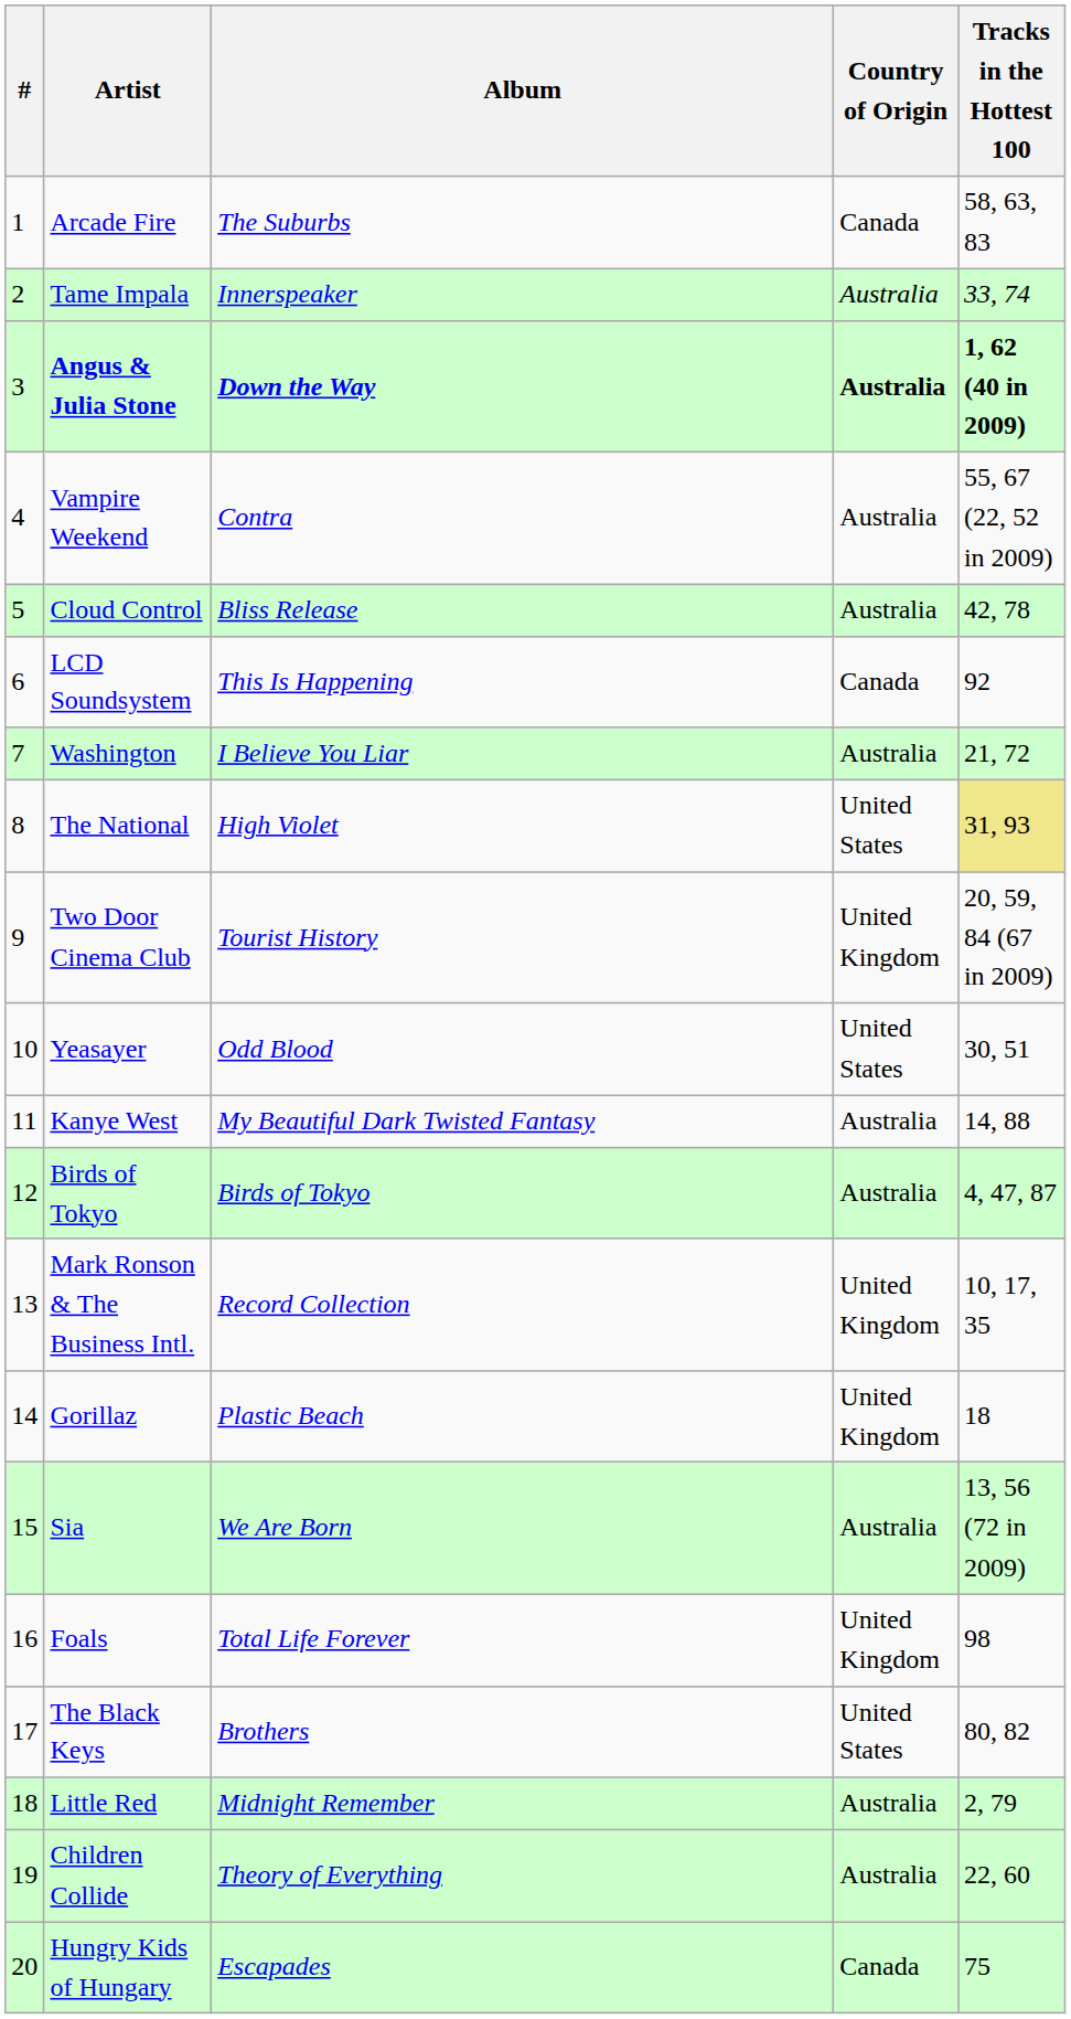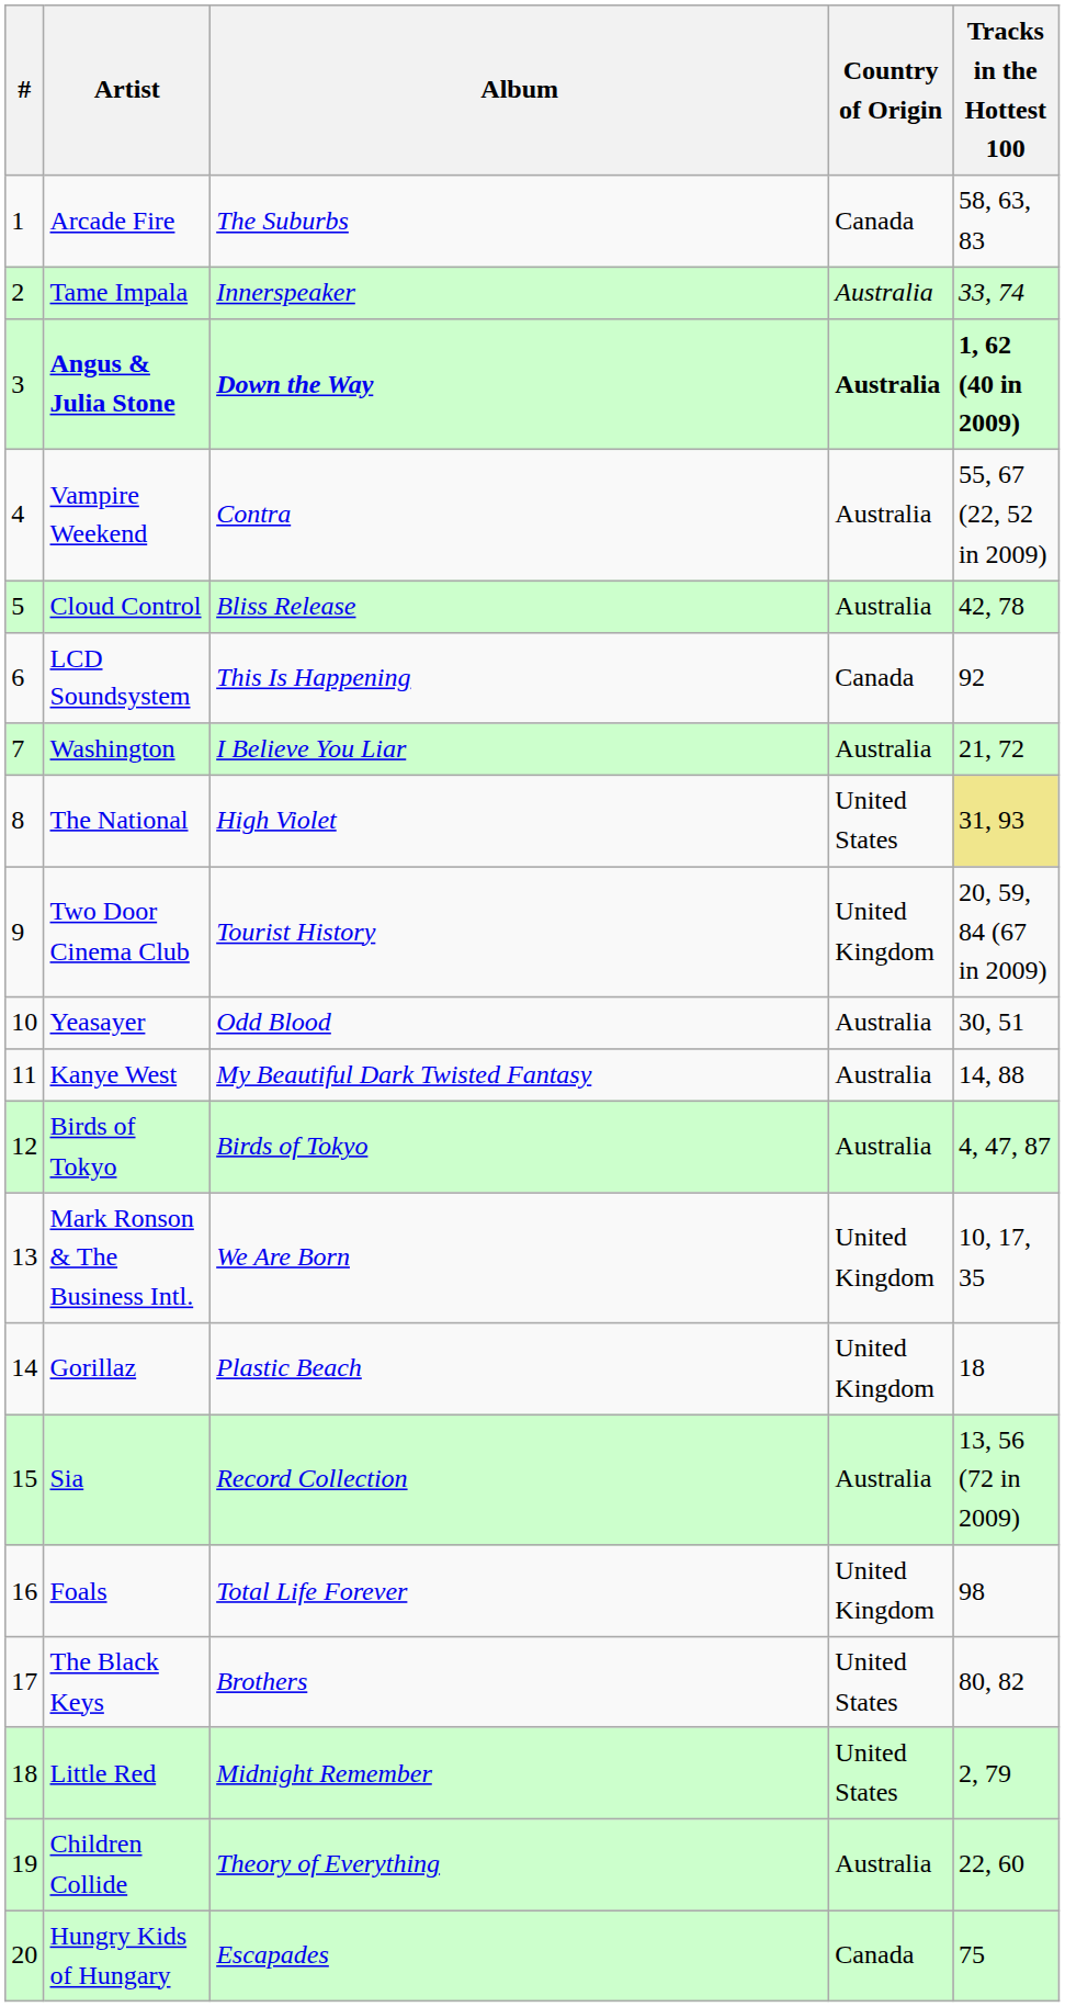 <table class="wikitable sortable" style="font-size:0.95em;line-height:1.5em;">
 <tr>
 <th>#</th>
 <th>Artist</th>
 <th style="width:350px;">Album</th>
 <th>Country of Origin</th>
 <th>Tracks in the Hottest 100</th>
 </tr>
 <tr>
 <td>1</td>
 <td><a href='#'>Arcade Fire</a></td>
 <td><em><a href='#'>The Suburbs</a></em></td>
 <td>Canada</td>
 <td>58, 63, 83</td>
 </tr>
 <tr style="background:#ccffcc">
 <td>2</td>
 <td><a href='#'>Tame Impala</a></td>
 <td><em><a href='#'>Innerspeaker</a></em></td>
 <td><em>Australia</em></td>
 <td><em>33, 74</em></td>
 </tr>
 <tr style="background:#ccffcc">
 <td>3</td>
 <td><strong><a href='#'>Angus & Julia Stone</a></strong></td>
 <td><strong><em><a href='#'>Down the Way</a></em></strong></td>
 <td><strong>Australia</strong></td>
 <td><strong>1, 62 (40 in 2009)</strong></td>
 </tr>
 <tr>
 <td>4</td>
 <td><a href='#'>Vampire Weekend</a></td>
 <td><em><a href='#'>Contra</a></em></td>
 <td>Australia</td>
 <td>55, 67 (22, 52 in 2009)</td>
 </tr>
 <tr style="background:#ccffcc">
 <td>5</td>
 <td><a href='#'>Cloud Control</a></td>
 <td><em><a href='#'>Bliss Release</a></em></td>
 <td>Australia</td>
 <td>42, 78</td>
 </tr>
 <tr>
 <td>6</td>
 <td><a href='#'>LCD Soundsystem</a></td>
 <td><em><a href='#'>This Is Happening</a></em></td>
 <td>Canada</td>
 <td>92</td>
 </tr>
 <tr style="background:#ccffcc">
 <td>7</td>
 <td><a href='#'>Washington</a></td>
 <td><em><a href='#'>I Believe You Liar</a></em></td>
 <td>Australia</td>
 <td>21, 72</td>
 </tr>
 <tr>
 <td>8</td>
 <td><a href='#'>The National</a></td>
 <td><em><a href='#'>High Violet</a></em></td>
 <td>United States</td>
 <td style="background: khaki;">31, 93</td>
 </tr>
 <tr>
 <td>9</td>
 <td><a href='#'>Two Door Cinema Club</a></td>
 <td><em><a href='#'>Tourist History</a></em></td>
 <td>United Kingdom</td>
 <td>20, 59, 84 (67 in 2009)</td>
 </tr>
 <tr>
 <td>10</td>
 <td><a href='#'>Yeasayer</a></td>
 <td><em><a href='#'>Odd Blood</a></em></td>
-<td>United States</td>
+<td>Australia</td>
 <td>30, 51</td>
 </tr>
 <tr>
 <td>11</td>
 <td><a href='#'>Kanye West</a></td>
 <td><em><a href='#'>My Beautiful Dark Twisted Fantasy</a></em></td>
 <td>Australia</td>
 <td>14, 88</td>
 </tr>
 <tr style="background:#ccffcc">
 <td>12</td>
 <td><a href='#'>Birds of Tokyo</a></td>
 <td><em><a href='#'>Birds of Tokyo</a></em></td>
 <td>Australia</td>
 <td>4, 47, 87</td>
 </tr>
 <tr>
 <td>13</td>
 <td><a href='#'>Mark Ronson & The Business Intl.</a></td>
-<td><em><a href='#'>Record Collection</a></em></td>
+<td><em><a href='#'>We Are Born</a></em></td>
 <td>United Kingdom</td>
 <td>10, 17, 35</td>
 </tr>
 <tr>
 <td>14</td>
 <td><a href='#'>Gorillaz</a></td>
 <td><em><a href='#'>Plastic Beach</a></em></td>
 <td>United Kingdom</td>
 <td>18</td>
 </tr>
 <tr style="background:#ccffcc">
 <td>15</td>
 <td><a href='#'>Sia</a></td>
-<td><em><a href='#'>We Are Born</a></em></td>
+<td><em><a href='#'>Record Collection</a></em></td>
 <td>Australia</td>
 <td>13, 56 (72 in 2009)</td>
 </tr>
 <tr>
 <td>16</td>
 <td><a href='#'>Foals</a></td>
 <td><em><a href='#'>Total Life Forever</a></em></td>
 <td>United Kingdom</td>
 <td>98</td>
 </tr>
 <tr>
 <td>17</td>
 <td><a href='#'>The Black Keys</a></td>
 <td><em><a href='#'>Brothers</a></em></td>
 <td>United States</td>
 <td>80, 82</td>
 </tr>
 <tr style="background:#ccffcc">
 <td>18</td>
 <td><a href='#'>Little Red</a></td>
 <td><em><a href='#'>Midnight Remember</a></em></td>
-<td>Australia</td>
+<td>United States</td>
 <td>2, 79</td>
 </tr>
 <tr style="background:#ccffcc">
 <td>19</td>
 <td><a href='#'>Children Collide</a></td>
 <td><em><a href='#'>Theory of Everything</a></em></td>
 <td>Australia</td>
 <td>22, 60</td>
 </tr>
 <tr style="background:#ccffcc">
 <td>20</td>
 <td><a href='#'>Hungry Kids of Hungary</a></td>
 <td><em><a href='#'>Escapades</a></em></td>
 <td>Canada</td>
 <td>75</td>
 </tr>
 </table>
